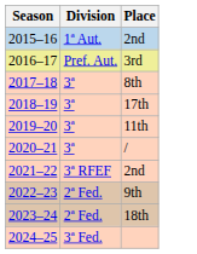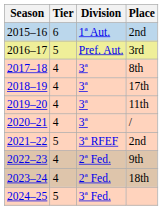 <table class="wikitable">
 <tr style="background:#f0f6fa;">
 <th>Season</th>
+<th>Tier</th>
 <th>Division</th>
 <th>Place</th>
 </tr>
 <tr>
 <td style="background:#BBD7EC;">2015–16</td>
+<td style="background:#BBD7EC;">6</td>
 <td style="background:#BBD7EC;"><a href='#'>1ª Aut.</a></td>
 <td style="background:#BBD7EC;">2nd</td>
 </tr>
 <tr>
 <td style="background:#EFEF99;">2016–17</td>
+<td style="background:#EFEF99;">5</td>
 <td style="background:#EFEF99;"><a href='#'>Pref. Aut.</a></td>
 <td style="background:#EFEF99;">3rd</td>
 </tr>
 <tr>
 <td style="background:#FFD3BD;"><a href='#'>2017–18</a></td>
+<td style="background:#FFD3BD;">4</td>
 <td style="background:#FFD3BD;"><a href='#'>3ª</a></td>
 <td style="background:#FFD3BD;">8th</td>
 </tr>
 <tr>
 <td style="background:#FFD3BD;"><a href='#'>2018–19</a></td>
+<td style="background:#FFD3BD;">4</td>
 <td style="background:#FFD3BD;"><a href='#'>3ª</a></td>
 <td style="background:#FFD3BD;">17th</td>
 </tr>
 <tr>
 <td style="background:#FFD3BD;"><a href='#'>2019–20</a></td>
+<td style="background:#FFD3BD;">4</td>
 <td style="background:#FFD3BD;"><a href='#'>3ª</a></td>
 <td style="background:#FFD3BD;">11th</td>
 </tr>
 <tr>
 <td style="background:#FFD3BD;"><a href='#'>2020–21</a></td>
+<td style="background:#FFD3BD;">4</td>
 <td style="background:#FFD3BD;"><a href='#'>3ª</a></td>
 <td style="background:#FFD3BD;"> / </td>
 </tr>
 <tr>
 <td style="background:#FFD3BD;"><a href='#'>2021–22</a></td>
+<td style="background:#FFD3BD;">5</td>
 <td style="background:#FFD3BD;"><a href='#'>3ª RFEF</a></td>
 <td style="background:#FFD3BD;">2nd</td>
 </tr>
 <tr>
 <td style="background:#DEC5AB;"><a href='#'>2022–23</a></td>
+<td style="background:#DEC5AB;">4</td>
 <td style="background:#DEC5AB;"><a href='#'>2ª Fed.</a></td>
 <td style="background:#DEC5AB;">9th</td>
 </tr>
 <tr>
 <td style="background:#DEC5AB;"><a href='#'>2023–24</a></td>
+<td style="background:#DEC5AB;">4</td>
 <td style="background:#DEC5AB;"><a href='#'>2ª Fed.</a></td>
 <td style="background:#DEC5AB;">18th</td>
 </tr>
 <tr>
 <td style="background:#FFD3BD;"><a href='#'>2024–25</a></td>
+<td style="background:#FFD3BD;">5</td>
 <td style="background:#FFD3BD;"><a href='#'>3ª Fed.</a></td>
 <td style="background:#FFD3BD;"></td>
 </tr>
 </table>
